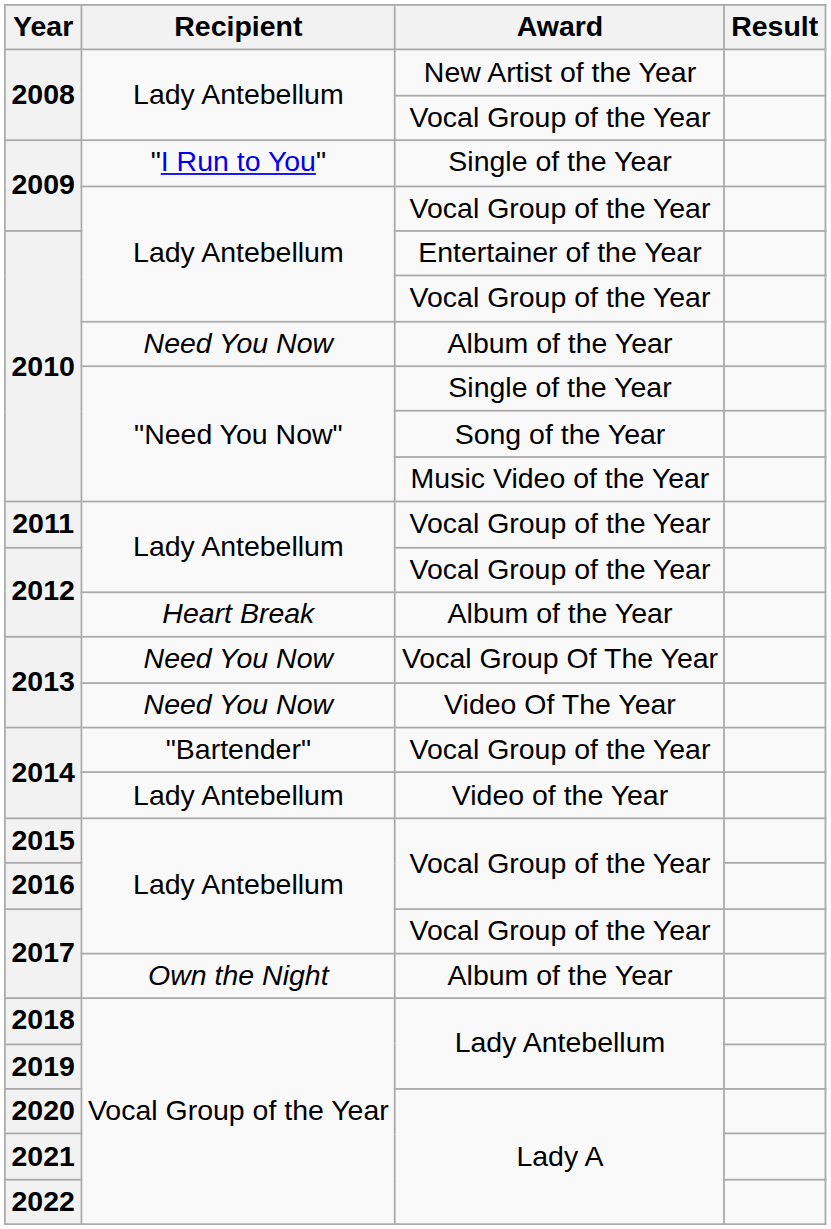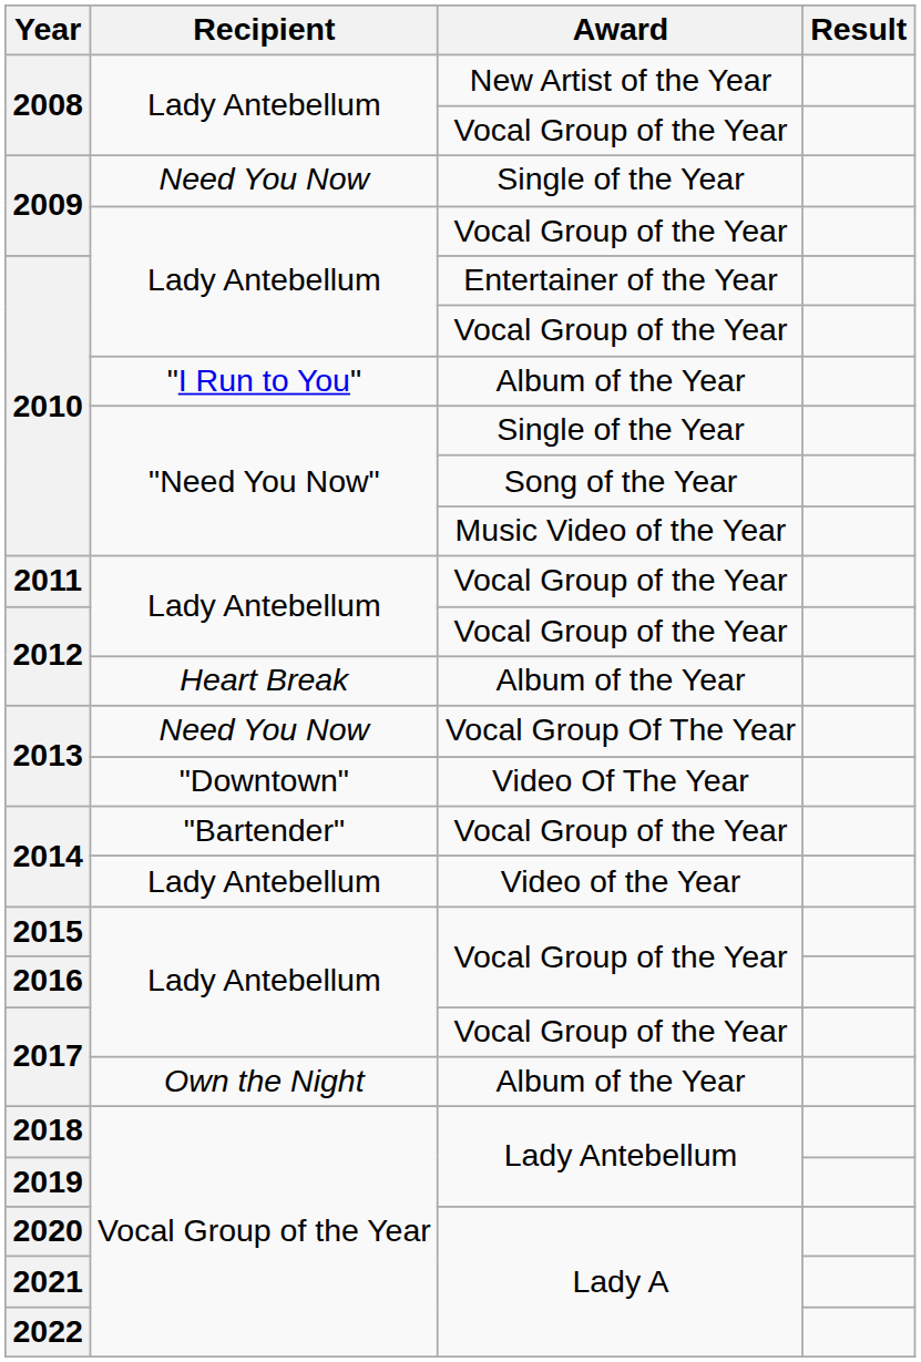 <table class="wikitable" style="text-align:center">
 <tr>
 <th>Year</th>
 <th>Recipient</th>
 <th>Award</th>
 <th>Result</th>
 </tr>
 <tr>
 <th rowspan=2>2008</th>
 <td rowspan=2>Lady Antebellum</td>
 <td>New Artist of the Year</td>
 <td></td>
 </tr>
 <tr>
 <td>Vocal Group of the Year</td>
 <td></td>
 </tr>
 <tr>
 <th rowspan="2">2009</th>
-<td>"<a href='#'>I Run to You</a>"</td>
+<td><em>Need You Now</em></td>
 <td>Single of the Year </td>
 <td></td>
 </tr>
 <tr>
 <td rowspan="3">Lady Antebellum</td>
 <td>Vocal Group of the Year</td>
 <td></td>
 </tr>
 <tr>
 <th rowspan="6">2010</th>
 <td>Entertainer of the Year</td>
 <td></td>
 </tr>
 <tr>
 <td>Vocal Group of the Year</td>
 <td></td>
 </tr>
 <tr>
-<td><em>Need You Now</em></td>
+<td>"<a href='#'>I Run to You</a>"</td>
 <td>Album of the Year </td>
 <td></td>
 </tr>
 <tr>
 <td rowspan=3>"Need You Now"</td>
 <td>Single of the Year </td>
 <td></td>
 </tr>
 <tr>
 <td>Song of the Year</td>
 <td></td>
 </tr>
 <tr>
 <td>Music Video of the Year </td>
 <td></td>
 </tr>
 <tr>
 <th>2011</th>
 <td rowspan="2">Lady Antebellum</td>
 <td>Vocal Group of the Year</td>
 <td></td>
 </tr>
 <tr>
 <th rowspan="2">2012</th>
 <td>Vocal Group of the Year</td>
 <td></td>
 </tr>
 <tr>
 <td><em>Heart Break</em></td>
 <td>Album of the Year</td>
 <td></td>
 </tr>
 <tr>
 <th rowspan="2">2013</th>
 <td><em>Need You Now</em></td>
 <td>Vocal Group Of The Year</td>
 <td></td>
 </tr>
 <tr>
-<td><em>Need You Now</em></td>
+<td>"Downtown"</td>
 <td>Video Of The Year</td>
 <td></td>
 </tr>
 <tr>
 <th rowspan="2">2014</th>
 <td>"Bartender"</td>
 <td>Vocal Group of the Year</td>
 <td></td>
 </tr>
 <tr>
 <td>Lady Antebellum</td>
 <td>Video of the Year</td>
 <td></td>
 </tr>
 <tr>
 <th>2015</th>
 <td rowspan="3">Lady Antebellum</td>
 <td rowspan="2">Vocal Group of the Year</td>
 <td></td>
 </tr>
 <tr>
 <th>2016</th>
 <td></td>
 </tr>
 <tr>
 <th rowspan=2>2017</th>
 <td>Vocal Group of the Year</td>
 <td></td>
 </tr>
 <tr>
 <td><em>Own the Night</em></td>
 <td>Album of the Year</td>
 <td></td>
 </tr>
 <tr>
 <th>2018</th>
 <td rowspan=5>Vocal Group of the Year</td>
 <td rowspan=2>Lady Antebellum</td>
 <td></td>
 </tr>
 <tr>
 <th>2019</th>
 <td></td>
 </tr>
 <tr>
 <th>2020</th>
 <td rowspan="3">Lady A</td>
 <td></td>
 </tr>
 <tr>
 <th>2021</th>
 <td></td>
 </tr>
 <tr>
 <th>2022</th>
 <td></td>
 </tr>
 </table>
